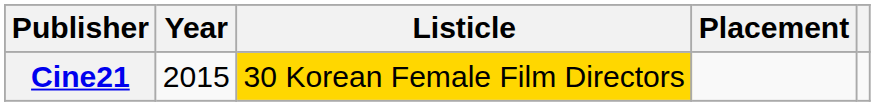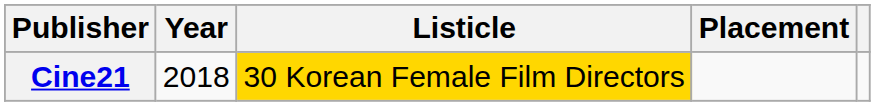 <table class="wikitable plainrowheaders" style="text-align:center">
 <tr>
 <th scope="col">Publisher</th>
 <th scope="col">Year</th>
 <th scope="col">Listicle</th>
 <th scope="col">Placement</th>
 <th scope="col" class="unsortable"></th>
 </tr>
 <tr>
 <th scope="row"><a href='#'>Cine21</a></th>
-<td>2015</td>
+<td>2018</td>
 <td style="background: gold; text-align:left">30 Korean Female Film Directors</td>
 <td></td>
 <td></td>
 </tr>
 </table>
